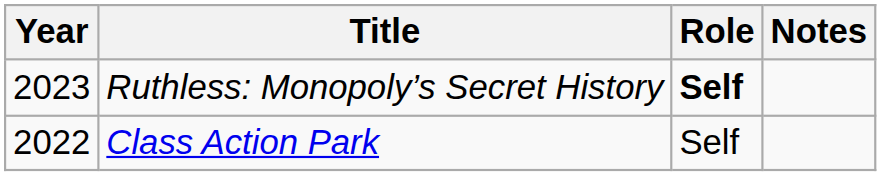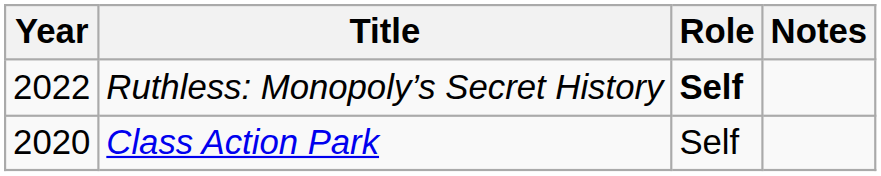 <table class="wikitable sortable">
 <tr>
 <th>Year</th>
 <th>Title</th>
 <th>Role</th>
 <th class="unsortable">Notes</th>
 </tr>
 <tr>
-<td>2023</td>
+<td>2022</td>
 <td><em>Ruthless: Monopoly’s Secret History</em></td>
 <td><strong>Self</strong></td>
 <td></td>
 </tr>
 <tr>
-<td>2022</td>
+<td>2020</td>
 <td><em><a href='#'>Class Action Park</a></em></td>
 <td>Self</td>
 </tr>
 </table>
